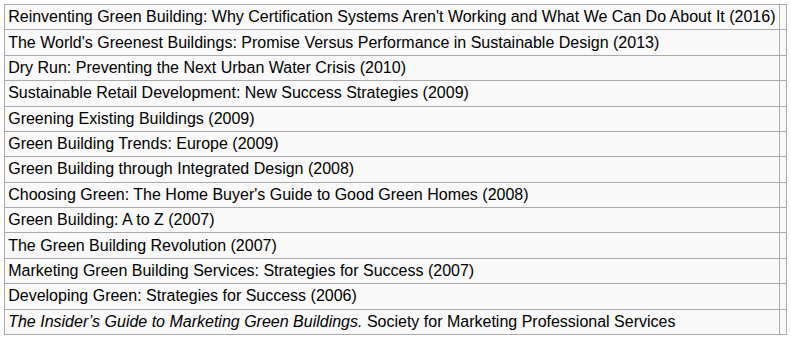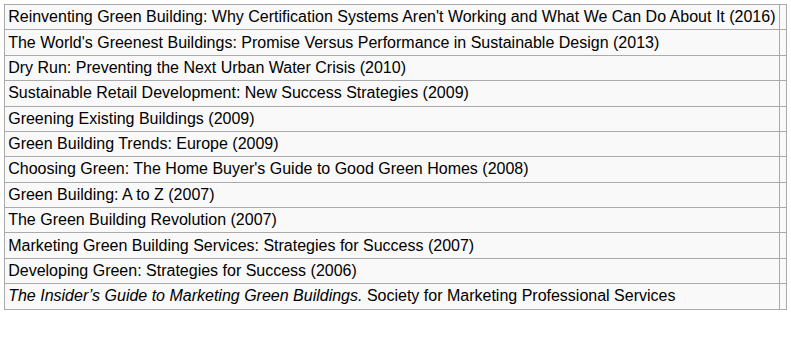 <table class="wikitable">
 <tr>
 <td>Reinventing Green Building: Why Certification Systems Aren't Working and What We Can Do About It (2016)</td>
 <td></td>
 </tr>
 <tr>
 <td>The World's Greenest Buildings: Promise Versus Performance in Sustainable Design (2013)</td>
 <td></td>
 </tr>
 <tr>
 <td>Dry Run: Preventing the Next Urban Water Crisis (2010)</td>
 <td></td>
 </tr>
 <tr>
 <td>Sustainable Retail Development: New Success Strategies (2009)</td>
 <td></td>
 </tr>
 <tr>
 <td>Greening Existing Buildings (2009)</td>
 <td></td>
 </tr>
 <tr>
 <td>Green Building Trends: Europe (2009)</td>
-<td></td>
-</tr>
-<tr>
-<td>Green Building through Integrated Design (2008)</td>
 <td></td>
 </tr>
 <tr>
 <td>Choosing Green: The Home Buyer's Guide to Good Green Homes (2008)</td>
 <td></td>
 </tr>
 <tr>
 <td>Green Building: A to Z (2007)</td>
 <td></td>
 </tr>
 <tr>
 <td>The Green Building Revolution (2007)</td>
 <td></td>
 </tr>
 <tr>
 <td>Marketing Green Building Services: Strategies for Success (2007)</td>
 <td></td>
 </tr>
 <tr>
 <td>Developing Green: Strategies for Success (2006)</td>
 <td></td>
 </tr>
 <tr>
 <td><em>The Insider’s Guide to Marketing Green Buildings.</em> Society for Marketing Professional Services</td>
 <td></td>
 </tr>
 </table>
